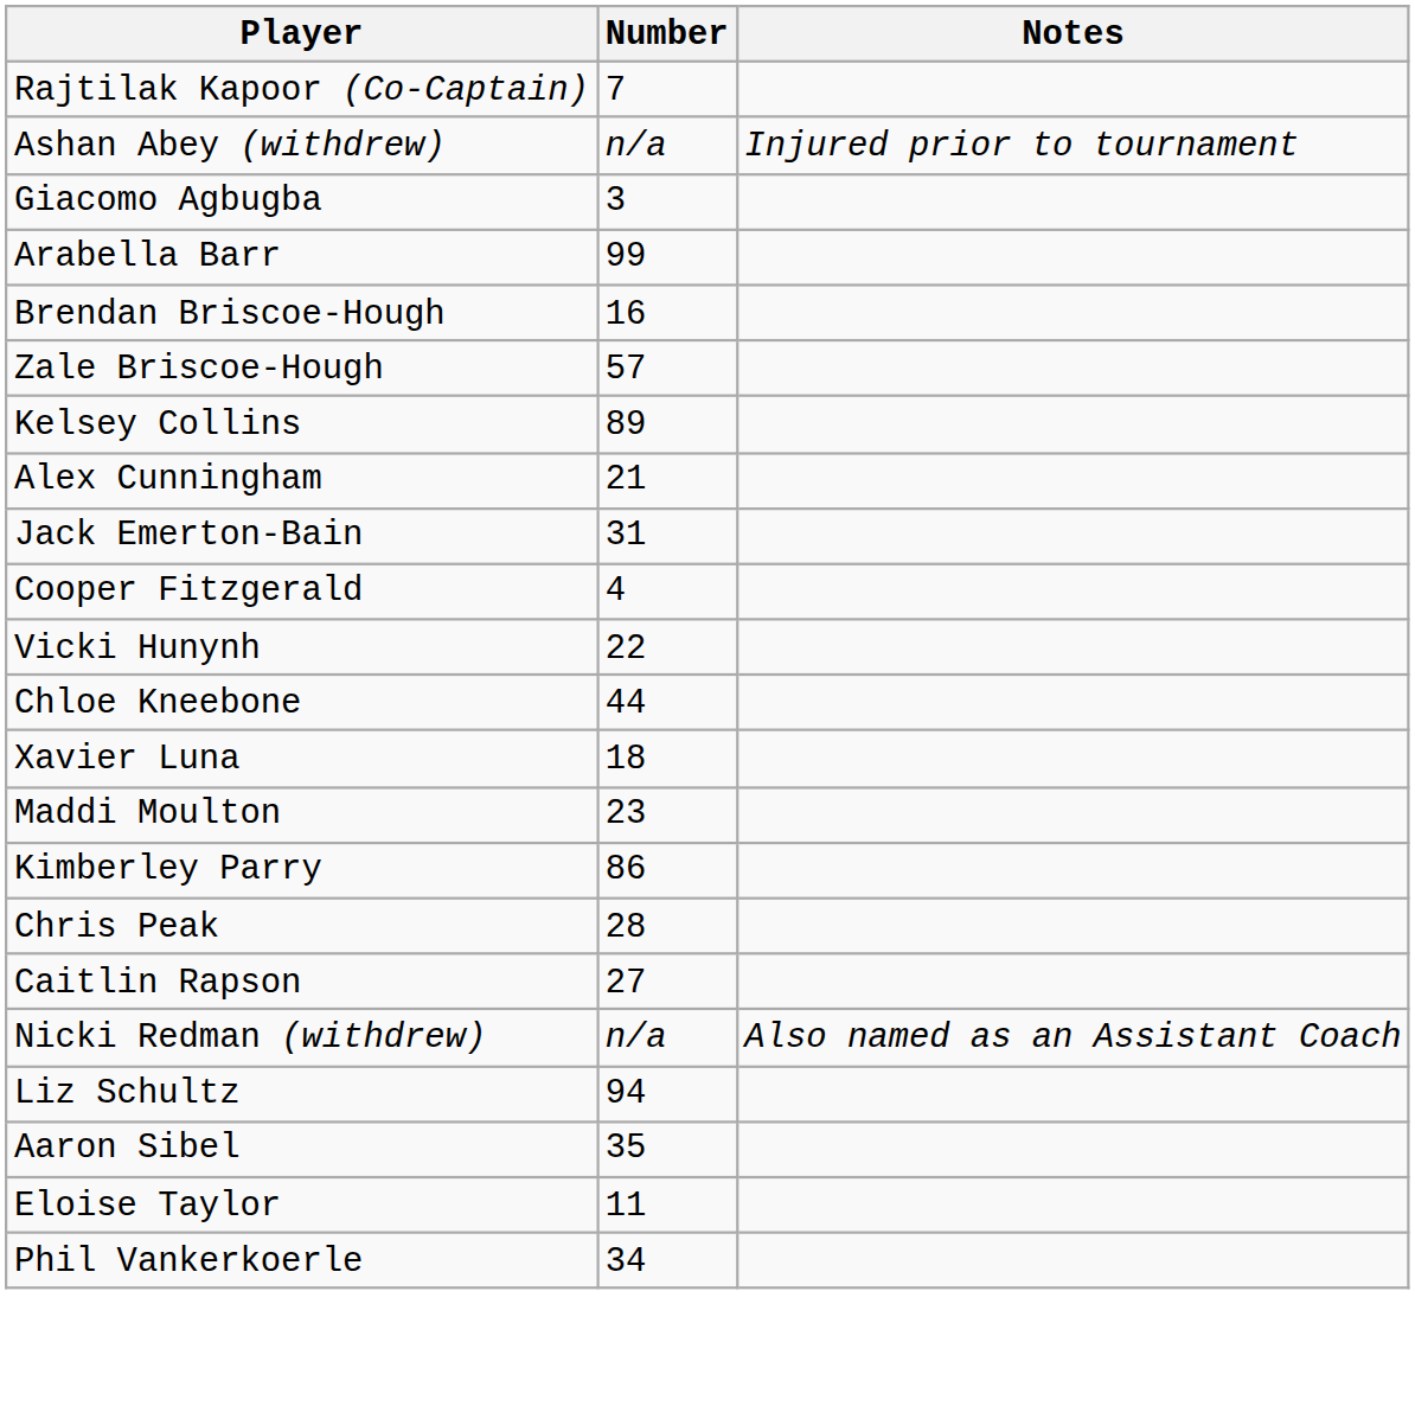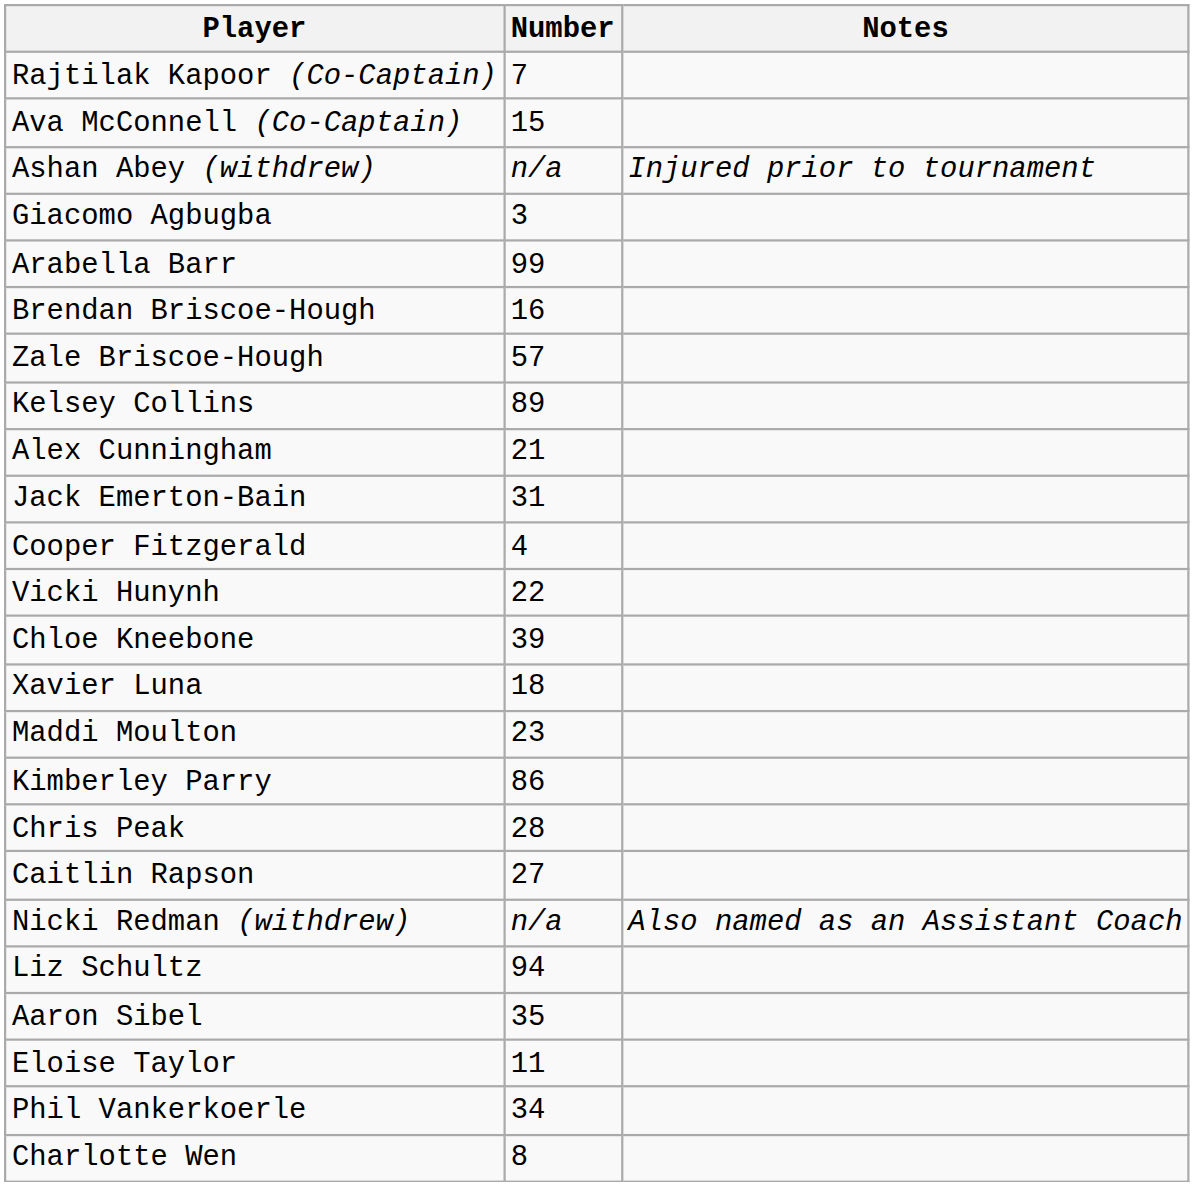 <table class="wikitable mw-collapsible mw-collapsed">
 <tr>
 <th>Player</th>
 <th>Number</th>
 <th>Notes</th>
 </tr>
 <tr>
 <td>Rajtilak Kapoor <em>(Co-Captain)</em></td>
 <td>7</td>
+<td></td>
+</tr>
+<tr>
+<td>Ava McConnell <em>(Co-Captain)</em></td>
+<td>15</td>
 <td></td>
 </tr>
 <tr>
 <td>Ashan Abey <em>(withdrew)</em></td>
 <td><em>n/a</em></td>
 <td><em>Injured prior to tournament</em></td>
 </tr>
 <tr>
 <td>Giacomo Agbugba</td>
 <td>3</td>
 <td></td>
 </tr>
 <tr>
 <td>Arabella Barr</td>
 <td>99</td>
 <td></td>
 </tr>
 <tr>
 <td>Brendan Briscoe-Hough</td>
 <td>16</td>
 <td></td>
 </tr>
 <tr>
 <td>Zale Briscoe-Hough</td>
 <td>57</td>
 <td></td>
 </tr>
 <tr>
 <td>Kelsey Collins</td>
 <td>89</td>
 <td></td>
 </tr>
 <tr>
 <td>Alex Cunningham</td>
 <td>21</td>
 <td></td>
 </tr>
 <tr>
 <td>Jack Emerton-Bain</td>
 <td>31</td>
 <td></td>
 </tr>
 <tr>
 <td>Cooper Fitzgerald</td>
 <td>4</td>
 <td></td>
 </tr>
 <tr>
 <td>Vicki Hunynh</td>
 <td>22</td>
 <td></td>
 </tr>
 <tr>
 <td>Chloe Kneebone</td>
-<td>44</td>
+<td>39</td>
 <td></td>
 </tr>
 <tr>
 <td>Xavier Luna</td>
 <td>18</td>
 <td></td>
 </tr>
 <tr>
 <td>Maddi Moulton</td>
 <td>23</td>
 <td></td>
 </tr>
 <tr>
 <td>Kimberley Parry</td>
 <td>86</td>
 <td></td>
 </tr>
 <tr>
 <td>Chris Peak</td>
 <td>28</td>
 <td></td>
 </tr>
 <tr>
 <td>Caitlin Rapson</td>
 <td>27</td>
 <td></td>
 </tr>
 <tr>
 <td>Nicki Redman <em>(withdrew)</em></td>
 <td><em>n/a</em></td>
 <td><em>Also named as an Assistant Coach</em></td>
 </tr>
 <tr>
 <td>Liz Schultz</td>
 <td>94</td>
 <td></td>
 </tr>
 <tr>
 <td>Aaron Sibel</td>
 <td>35</td>
 <td></td>
 </tr>
 <tr>
 <td>Eloise Taylor</td>
 <td>11</td>
 <td></td>
 </tr>
 <tr>
 <td>Phil Vankerkoerle</td>
 <td>34</td>
 <td></td>
 </tr>
+<tr>
+<td>Charlotte Wen</td>
+<td>8</td>
+<td></td>
+</tr>
 </table>
